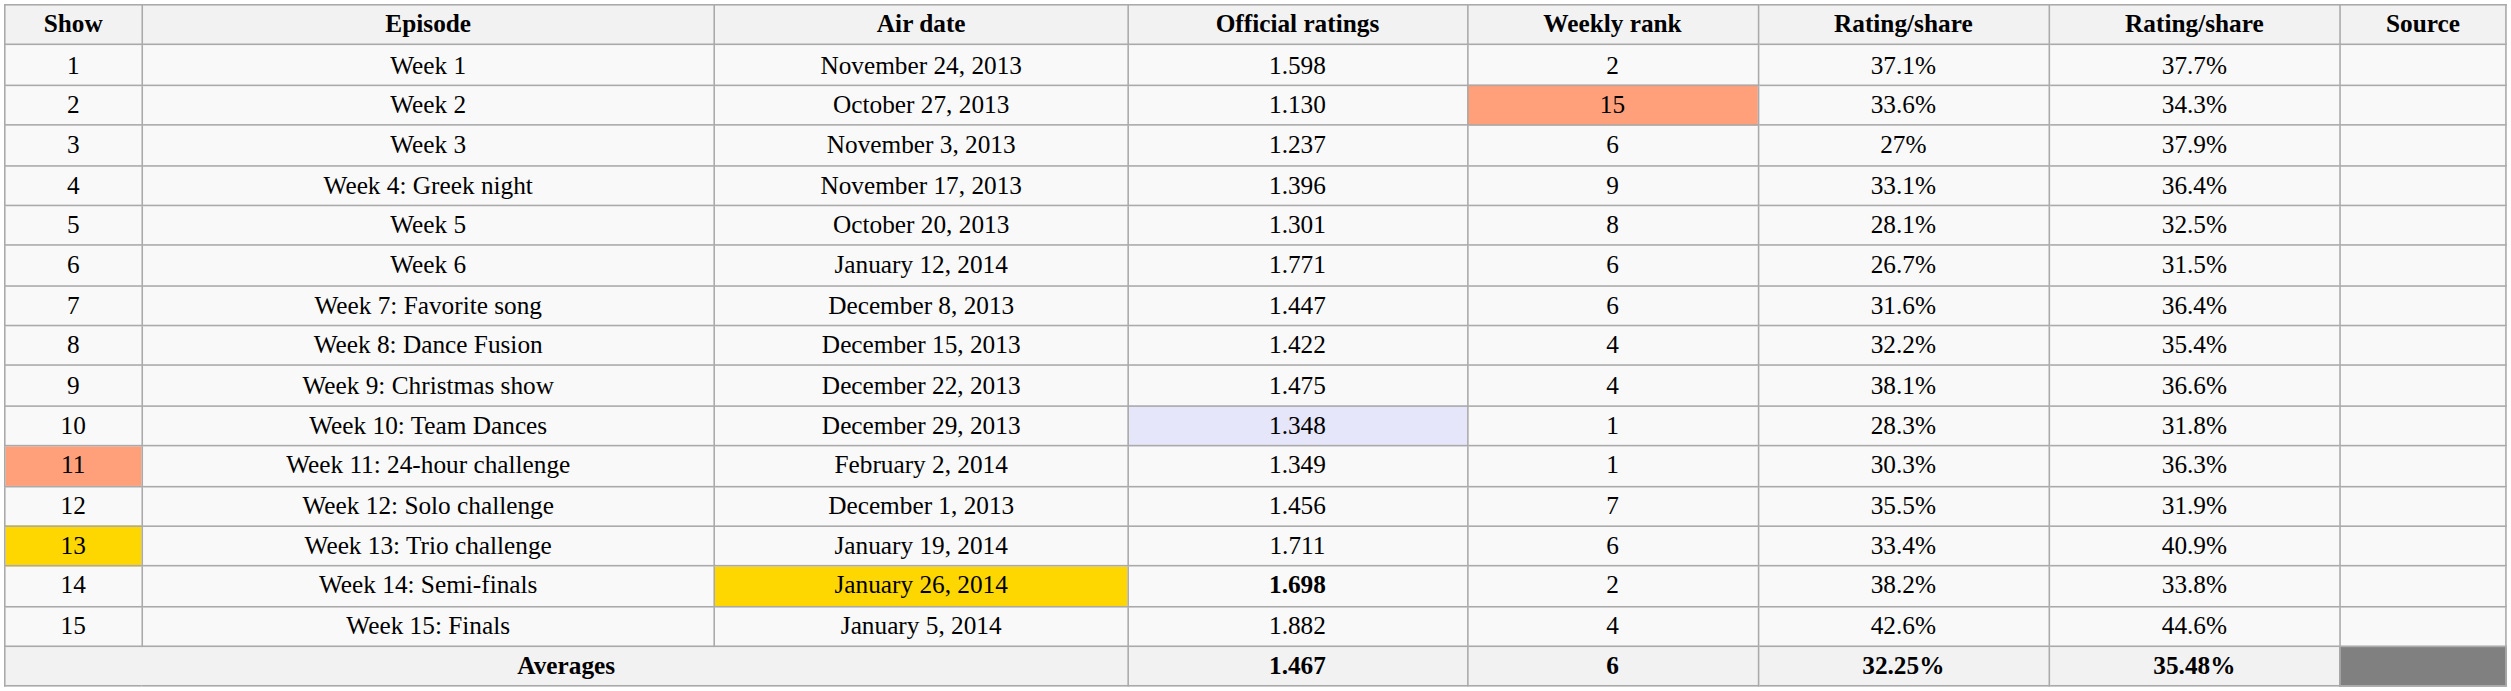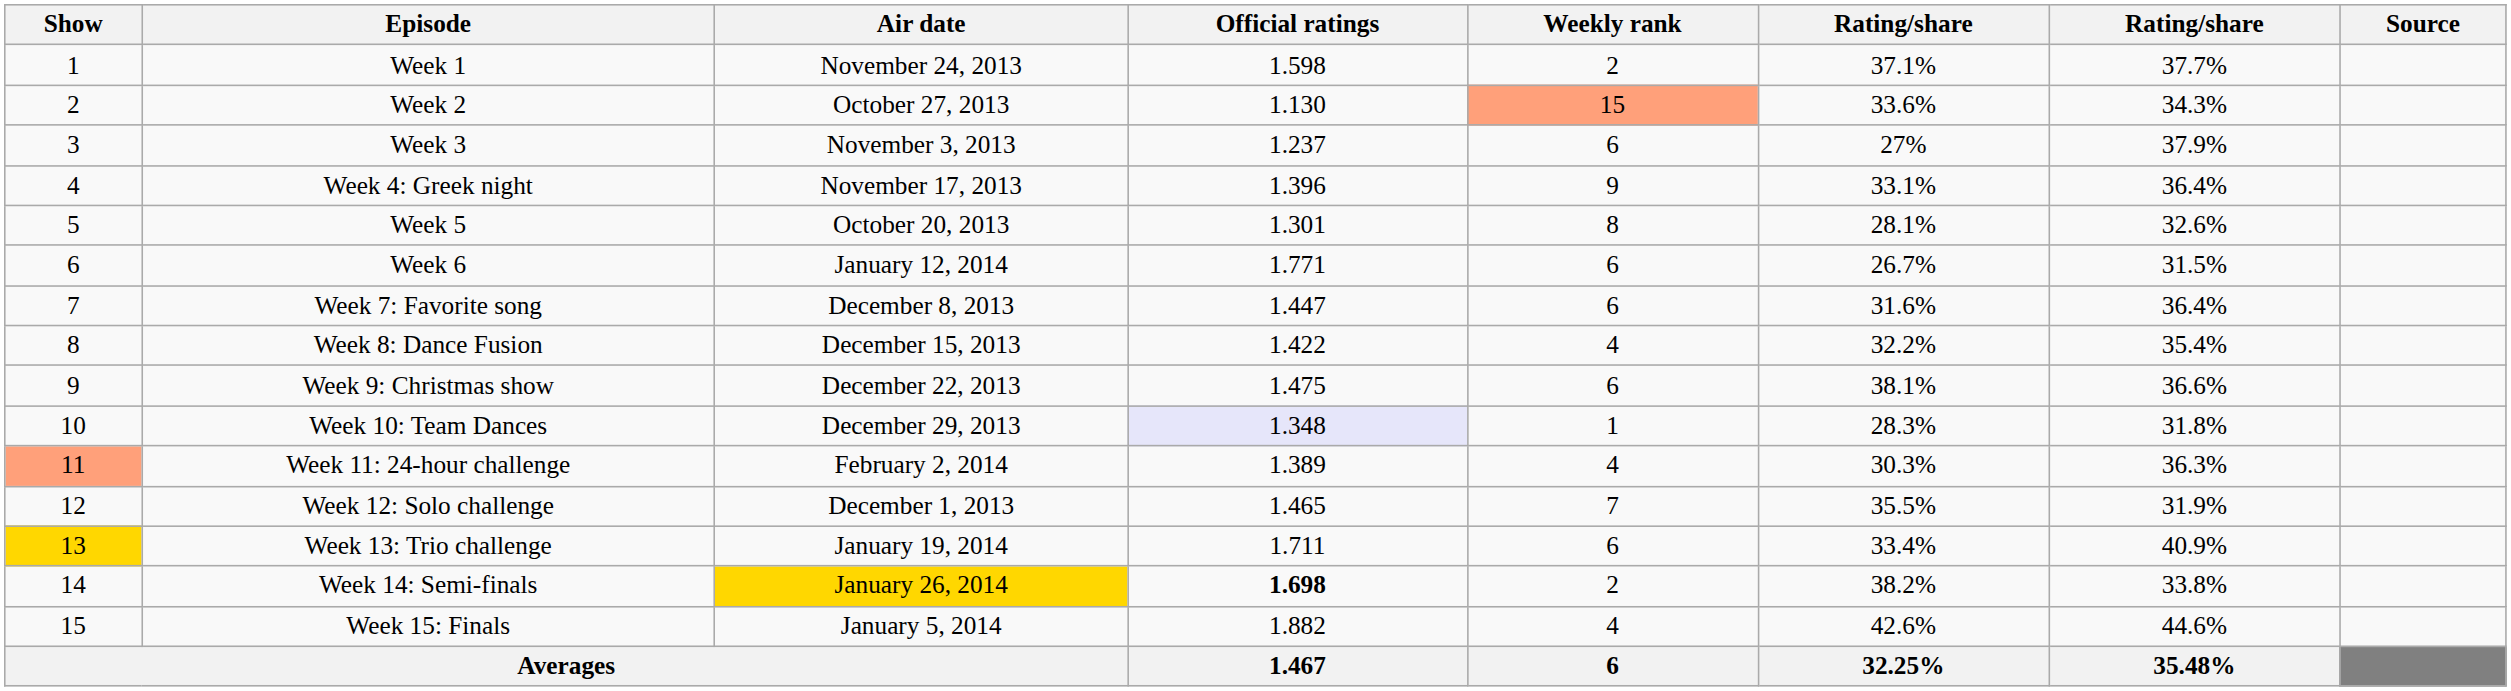 <table class="wikitable" style="margin:0; width:100%; text-align:center;">
 <tr>
 <th>Show</th>
 <th>Episode</th>
 <th>Air date</th>
 <th>Official ratings<br><small></small></th>
 <th>Weekly rank</th>
 <th>Rating/share<br><small></small></th>
 <th>Rating/share<br><small></small></th>
 <th>Source</th>
 </tr>
 <tr>
 <td>1</td>
 <td>Week 1</td>
 <td>November 24, 2013</td>
 <td>1.598</td>
 <td>2</td>
 <td>37.1%</td>
 <td>37.7%</td>
 <td></td>
 </tr>
 <tr>
 <td>2</td>
 <td>Week 2</td>
 <td>October 27, 2013</td>
 <td>1.130</td>
 <td style="background: lightsalmon;">15</td>
 <td>33.6%</td>
 <td>34.3%</td>
 <td></td>
 </tr>
 <tr>
 <td>3</td>
 <td>Week 3</td>
 <td>November 3, 2013</td>
 <td>1.237</td>
 <td>6</td>
 <td>27%</td>
 <td>37.9%</td>
 <td></td>
 </tr>
 <tr>
 <td>4</td>
 <td>Week 4: Greek night</td>
 <td>November 17, 2013</td>
 <td>1.396</td>
 <td>9</td>
 <td>33.1%</td>
 <td>36.4%</td>
 <td></td>
 </tr>
 <tr>
 <td>5</td>
 <td>Week 5</td>
 <td>October 20, 2013</td>
 <td>1.301</td>
 <td>8</td>
 <td>28.1%</td>
-<td>32.5%</td>
+<td>32.6%</td>
 <td></td>
 </tr>
 <tr>
 <td>6</td>
 <td>Week 6</td>
 <td>January 12, 2014</td>
 <td>1.771</td>
 <td>6</td>
 <td>26.7%</td>
 <td>31.5%</td>
 <td></td>
 </tr>
 <tr>
 <td>7</td>
 <td>Week 7: Favorite song</td>
 <td>December 8, 2013</td>
 <td>1.447</td>
 <td>6</td>
 <td>31.6%</td>
 <td>36.4%</td>
 <td></td>
 </tr>
 <tr>
 <td>8</td>
 <td>Week 8: Dance Fusion</td>
 <td>December 15, 2013</td>
 <td>1.422</td>
 <td>4</td>
 <td>32.2%</td>
 <td>35.4%</td>
 <td></td>
 </tr>
 <tr>
 <td>9</td>
 <td>Week 9: Christmas show</td>
 <td>December 22, 2013</td>
 <td>1.475</td>
-<td>4</td>
+<td>6</td>
 <td>38.1%</td>
 <td>36.6%</td>
 <td></td>
 </tr>
 <tr>
 <td>10</td>
 <td>Week 10: Team Dances</td>
 <td>December 29, 2013</td>
 <td style="background: lavender;">1.348</td>
 <td>1</td>
 <td>28.3%</td>
 <td>31.8%</td>
 <td></td>
 </tr>
 <tr>
 <td style="background: lightsalmon;">11</td>
 <td>Week 11: 24-hour challenge</td>
 <td>February 2, 2014</td>
-<td>1.349</td>
-<td>1</td>
+<td>1.389</td>
+<td>4</td>
 <td>30.3%</td>
 <td>36.3%</td>
 <td></td>
 </tr>
 <tr>
 <td>12</td>
 <td>Week 12: Solo challenge</td>
 <td>December 1, 2013</td>
-<td>1.456</td>
+<td>1.465</td>
 <td>7</td>
 <td>35.5%</td>
 <td>31.9%</td>
 <td></td>
 </tr>
 <tr>
 <td style="background: gold;">13</td>
 <td>Week 13: Trio challenge</td>
 <td>January 19, 2014</td>
 <td>1.711</td>
 <td>6</td>
 <td>33.4%</td>
 <td>40.9%</td>
 <td></td>
 </tr>
 <tr>
 <td>14</td>
 <td>Week 14: Semi-finals</td>
 <td style="background: gold;">January 26, 2014</td>
 <td><strong>1.698</strong></td>
 <td>2</td>
 <td>38.2%</td>
 <td>33.8%</td>
 <td></td>
 </tr>
 <tr>
 <td>15</td>
 <td>Week 15: Finals</td>
 <td>January 5, 2014</td>
 <td>1.882</td>
 <td>4</td>
 <td>42.6%</td>
 <td>44.6%</td>
 <td></td>
 </tr>
 <tr>
 <th colspan="3">Averages</th>
 <th>1.467</th>
 <th>6</th>
 <th>32.25%</th>
 <th>35.48%</th>
 <th style="background:grey"></th>
 </tr>
 </table>
